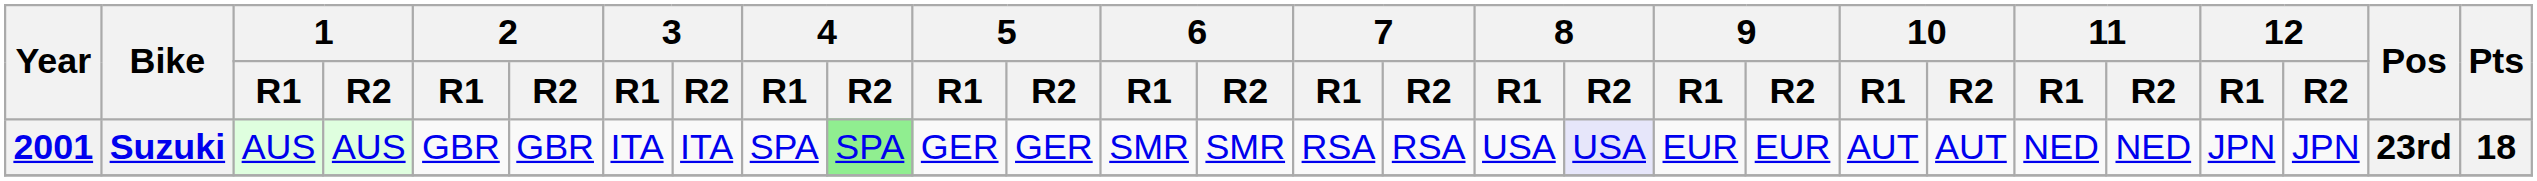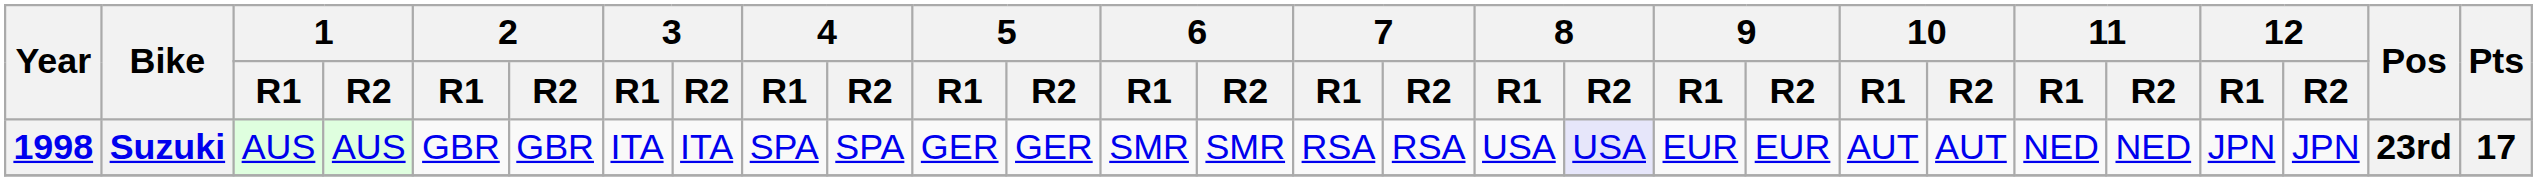 <table class="wikitable" style="text-align:center; font-size:100%">
 <tr>
 <th valign="middle" rowspan=2>Year</th>
 <th valign="middle" rowspan=2>Bike</th>
 <th colspan=2>1</th>
 <th colspan=2>2</th>
 <th colspan=2>3</th>
 <th colspan=2>4</th>
 <th colspan=2>5</th>
 <th colspan=2>6</th>
 <th colspan=2>7</th>
 <th colspan=2>8</th>
 <th colspan=2>9</th>
 <th colspan=2>10</th>
 <th colspan=2>11</th>
 <th colspan=2>12</th>
 <th rowspan=2>Pos</th>
 <th rowspan=2>Pts</th>
 </tr>
 <tr>
 <th>R1</th>
 <th>R2</th>
 <th>R1</th>
 <th>R2</th>
 <th>R1</th>
 <th>R2</th>
 <th>R1</th>
 <th>R2</th>
 <th>R1</th>
 <th>R2</th>
 <th>R1</th>
 <th>R2</th>
 <th>R1</th>
 <th>R2</th>
 <th>R1</th>
 <th>R2</th>
 <th>R1</th>
 <th>R2</th>
 <th>R1</th>
 <th>R2</th>
 <th>R1</th>
 <th>R2</th>
 <th>R1</th>
 <th>R2</th>
 </tr>
 <tr>
-<th><a href='#'>2001</a></th>
+<th><a href='#'>1998</a></th>
 <th><a href='#'>Suzuki</a></th>
 <td style="background:#DFFFDF;"><a href='#'>AUS</a><br></td>
 <td style="background:#DFFFDF;"><a href='#'>AUS</a><br></td>
 <td><a href='#'>GBR</a></td>
 <td><a href='#'>GBR</a></td>
 <td><a href='#'>ITA</a></td>
 <td><a href='#'>ITA</a></td>
 <td><a href='#'>SPA</a></td>
-<td style="background: lightgreen;"><a href='#'>SPA</a></td>
+<td><a href='#'>SPA</a></td>
 <td><a href='#'>GER</a></td>
 <td><a href='#'>GER</a></td>
 <td><a href='#'>SMR</a></td>
 <td><a href='#'>SMR</a></td>
 <td><a href='#'>RSA</a></td>
 <td><a href='#'>RSA</a></td>
 <td><a href='#'>USA</a></td>
 <td style="background: lavender;"><a href='#'>USA</a></td>
 <td><a href='#'>EUR</a></td>
 <td><a href='#'>EUR</a></td>
 <td><a href='#'>AUT</a></td>
 <td><a href='#'>AUT</a></td>
 <td><a href='#'>NED</a></td>
 <td><a href='#'>NED</a></td>
 <td><a href='#'>JPN</a></td>
 <td><a href='#'>JPN</a></td>
 <th>23rd</th>
-<th>18</th>
+<th>17</th>
 </tr>
 <tr>
 </tr>
 </table>
